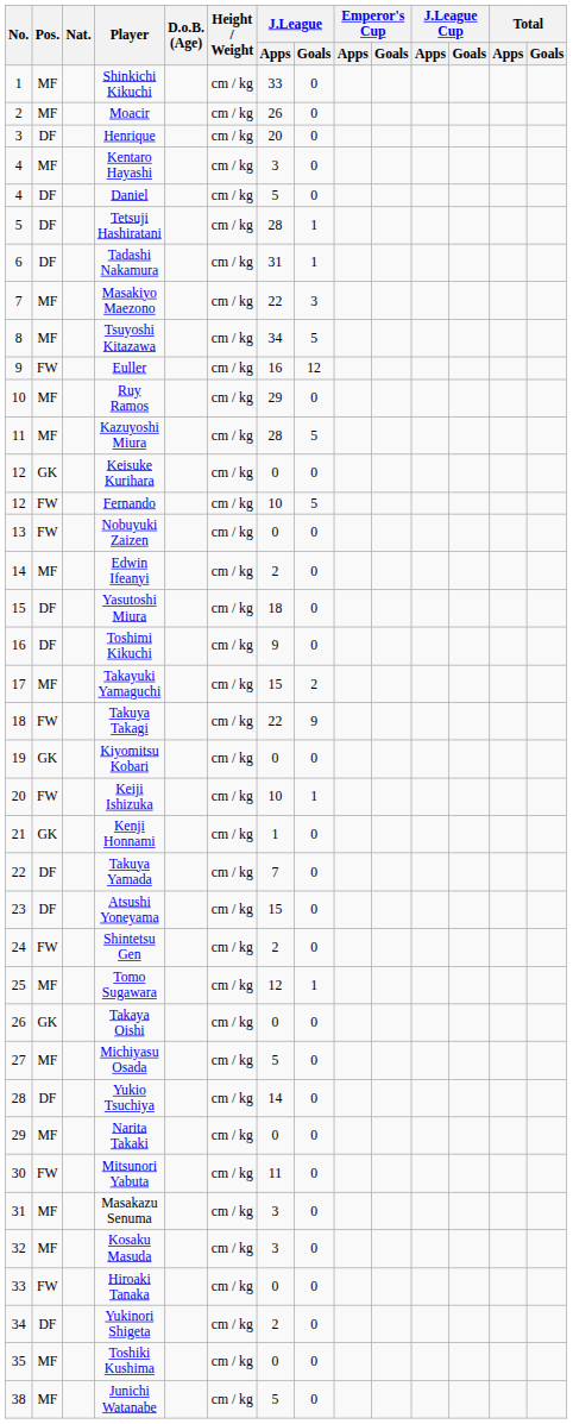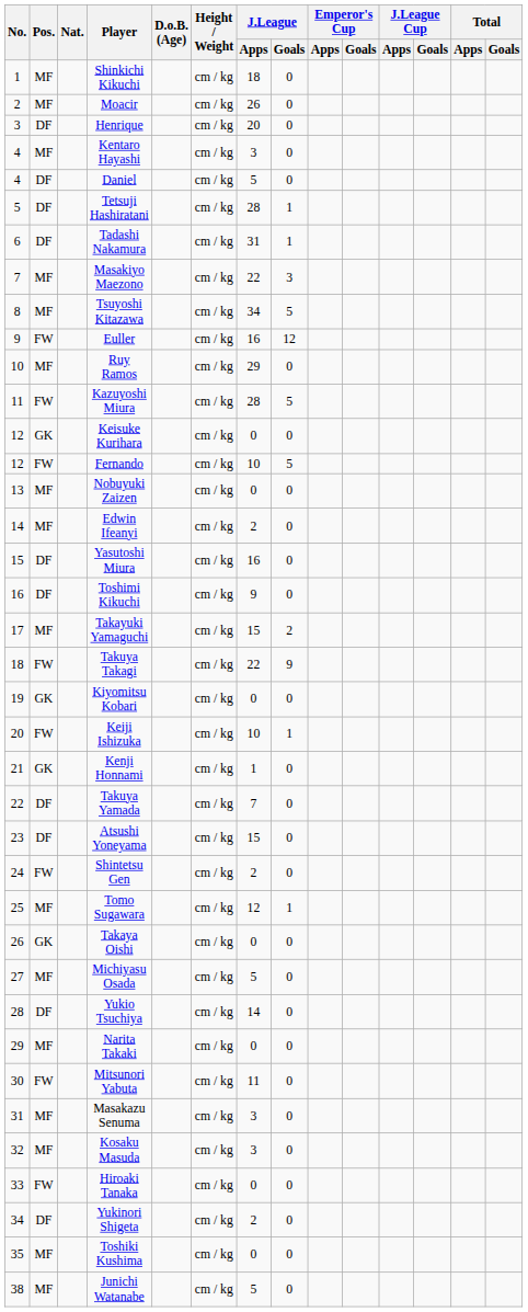 <table class="wikitable" style="text-align:center;">
 <tr>
 <th rowspan="2">No.</th>
 <th rowspan="2">Pos.</th>
 <th rowspan="2">Nat.</th>
 <th rowspan="2">Player</th>
 <th rowspan="2">D.o.B. (Age)</th>
 <th rowspan="2">Height / Weight</th>
 <th colspan="2"><a href='#'>J.League</a></th>
 <th colspan="2"><a href='#'>Emperor's Cup</a></th>
 <th colspan="2"><a href='#'>J.League Cup</a></th>
 <th colspan="2">Total</th>
 </tr>
 <tr>
 <th>Apps</th>
 <th>Goals</th>
 <th>Apps</th>
 <th>Goals</th>
 <th>Apps</th>
 <th>Goals</th>
 <th>Apps</th>
 <th>Goals</th>
 </tr>
 <tr>
 <td>1</td>
 <td>MF</td>
 <td></td>
 <td><a href='#'>Shinkichi Kikuchi</a></td>
 <td></td>
 <td>cm / kg</td>
-<td>33</td>
+<td>18</td>
 <td>0</td>
 <td></td>
 <td></td>
 <td></td>
 <td></td>
 <td></td>
 <td></td>
 </tr>
 <tr>
 <td>2</td>
 <td>MF</td>
 <td></td>
 <td><a href='#'>Moacir</a></td>
 <td></td>
 <td>cm / kg</td>
 <td>26</td>
 <td>0</td>
 <td></td>
 <td></td>
 <td></td>
 <td></td>
 <td></td>
 <td></td>
 </tr>
 <tr>
 <td>3</td>
 <td>DF</td>
 <td></td>
 <td><a href='#'>Henrique</a></td>
 <td></td>
 <td>cm / kg</td>
 <td>20</td>
 <td>0</td>
 <td></td>
 <td></td>
 <td></td>
 <td></td>
 <td></td>
 <td></td>
 </tr>
 <tr>
 <td>4</td>
 <td>MF</td>
 <td></td>
 <td><a href='#'>Kentaro Hayashi</a></td>
 <td></td>
 <td>cm / kg</td>
 <td>3</td>
 <td>0</td>
 <td></td>
 <td></td>
 <td></td>
 <td></td>
 <td></td>
 <td></td>
 </tr>
 <tr>
 <td>4</td>
 <td>DF</td>
 <td></td>
 <td><a href='#'>Daniel</a></td>
 <td></td>
 <td>cm / kg</td>
 <td>5</td>
 <td>0</td>
 <td></td>
 <td></td>
 <td></td>
 <td></td>
 <td></td>
 <td></td>
 </tr>
 <tr>
 <td>5</td>
 <td>DF</td>
 <td></td>
 <td><a href='#'>Tetsuji Hashiratani</a></td>
 <td></td>
 <td>cm / kg</td>
 <td>28</td>
 <td>1</td>
 <td></td>
 <td></td>
 <td></td>
 <td></td>
 <td></td>
 <td></td>
 </tr>
 <tr>
 <td>6</td>
 <td>DF</td>
 <td></td>
 <td><a href='#'>Tadashi Nakamura</a></td>
 <td></td>
 <td>cm / kg</td>
 <td>31</td>
 <td>1</td>
 <td></td>
 <td></td>
 <td></td>
 <td></td>
 <td></td>
 <td></td>
 </tr>
 <tr>
 <td>7</td>
 <td>MF</td>
 <td></td>
 <td><a href='#'>Masakiyo Maezono</a></td>
 <td></td>
 <td>cm / kg</td>
 <td>22</td>
 <td>3</td>
 <td></td>
 <td></td>
 <td></td>
 <td></td>
 <td></td>
 <td></td>
 </tr>
 <tr>
 <td>8</td>
 <td>MF</td>
 <td></td>
 <td><a href='#'>Tsuyoshi Kitazawa</a></td>
 <td></td>
 <td>cm / kg</td>
 <td>34</td>
 <td>5</td>
 <td></td>
 <td></td>
 <td></td>
 <td></td>
 <td></td>
 <td></td>
 </tr>
 <tr>
 <td>9</td>
 <td>FW</td>
 <td></td>
 <td><a href='#'>Euller</a></td>
 <td></td>
 <td>cm / kg</td>
 <td>16</td>
 <td>12</td>
 <td></td>
 <td></td>
 <td></td>
 <td></td>
 <td></td>
 <td></td>
 </tr>
 <tr>
 <td>10</td>
 <td>MF</td>
 <td></td>
 <td><a href='#'>Ruy Ramos</a></td>
 <td></td>
 <td>cm / kg</td>
 <td>29</td>
 <td>0</td>
 <td></td>
 <td></td>
 <td></td>
 <td></td>
 <td></td>
 <td></td>
 </tr>
 <tr>
 <td>11</td>
-<td>MF</td>
+<td>FW</td>
 <td></td>
 <td><a href='#'>Kazuyoshi Miura</a></td>
 <td></td>
 <td>cm / kg</td>
 <td>28</td>
 <td>5</td>
 <td></td>
 <td></td>
 <td></td>
 <td></td>
 <td></td>
 <td></td>
 </tr>
 <tr>
 <td>12</td>
 <td>GK</td>
 <td></td>
 <td><a href='#'>Keisuke Kurihara</a></td>
 <td></td>
 <td>cm / kg</td>
 <td>0</td>
 <td>0</td>
 <td></td>
 <td></td>
 <td></td>
 <td></td>
 <td></td>
 <td></td>
 </tr>
 <tr>
 <td>12</td>
 <td>FW</td>
 <td></td>
 <td><a href='#'>Fernando</a></td>
 <td></td>
 <td>cm / kg</td>
 <td>10</td>
 <td>5</td>
 <td></td>
 <td></td>
 <td></td>
 <td></td>
 <td></td>
 <td></td>
 </tr>
 <tr>
 <td>13</td>
-<td>FW</td>
+<td>MF</td>
 <td></td>
 <td><a href='#'>Nobuyuki Zaizen</a></td>
 <td></td>
 <td>cm / kg</td>
 <td>0</td>
 <td>0</td>
 <td></td>
 <td></td>
 <td></td>
 <td></td>
 <td></td>
 <td></td>
 </tr>
 <tr>
 <td>14</td>
 <td>MF</td>
 <td></td>
 <td><a href='#'>Edwin Ifeanyi</a></td>
 <td></td>
 <td>cm / kg</td>
 <td>2</td>
 <td>0</td>
 <td></td>
 <td></td>
 <td></td>
 <td></td>
 <td></td>
 <td></td>
 </tr>
 <tr>
 <td>15</td>
 <td>DF</td>
 <td></td>
 <td><a href='#'>Yasutoshi Miura</a></td>
 <td></td>
 <td>cm / kg</td>
-<td>18</td>
+<td>16</td>
 <td>0</td>
 <td></td>
 <td></td>
 <td></td>
 <td></td>
 <td></td>
 <td></td>
 </tr>
 <tr>
 <td>16</td>
 <td>DF</td>
 <td></td>
 <td><a href='#'>Toshimi Kikuchi</a></td>
 <td></td>
 <td>cm / kg</td>
 <td>9</td>
 <td>0</td>
 <td></td>
 <td></td>
 <td></td>
 <td></td>
 <td></td>
 <td></td>
 </tr>
 <tr>
 <td>17</td>
 <td>MF</td>
 <td></td>
 <td><a href='#'>Takayuki Yamaguchi</a></td>
 <td></td>
 <td>cm / kg</td>
 <td>15</td>
 <td>2</td>
 <td></td>
 <td></td>
 <td></td>
 <td></td>
 <td></td>
 <td></td>
 </tr>
 <tr>
 <td>18</td>
 <td>FW</td>
 <td></td>
 <td><a href='#'>Takuya Takagi</a></td>
 <td></td>
 <td>cm / kg</td>
 <td>22</td>
 <td>9</td>
 <td></td>
 <td></td>
 <td></td>
 <td></td>
 <td></td>
 <td></td>
 </tr>
 <tr>
 <td>19</td>
 <td>GK</td>
 <td></td>
 <td><a href='#'>Kiyomitsu Kobari</a></td>
 <td></td>
 <td>cm / kg</td>
 <td>0</td>
 <td>0</td>
 <td></td>
 <td></td>
 <td></td>
 <td></td>
 <td></td>
 <td></td>
 </tr>
 <tr>
 <td>20</td>
 <td>FW</td>
 <td></td>
 <td><a href='#'>Keiji Ishizuka</a></td>
 <td></td>
 <td>cm / kg</td>
 <td>10</td>
 <td>1</td>
 <td></td>
 <td></td>
 <td></td>
 <td></td>
 <td></td>
 <td></td>
 </tr>
 <tr>
 <td>21</td>
 <td>GK</td>
 <td></td>
 <td><a href='#'>Kenji Honnami</a></td>
 <td></td>
 <td>cm / kg</td>
 <td>1</td>
 <td>0</td>
 <td></td>
 <td></td>
 <td></td>
 <td></td>
 <td></td>
 <td></td>
 </tr>
 <tr>
 <td>22</td>
 <td>DF</td>
 <td></td>
 <td><a href='#'>Takuya Yamada</a></td>
 <td></td>
 <td>cm / kg</td>
 <td>7</td>
 <td>0</td>
 <td></td>
 <td></td>
 <td></td>
 <td></td>
 <td></td>
 <td></td>
 </tr>
 <tr>
 <td>23</td>
 <td>DF</td>
 <td></td>
 <td><a href='#'>Atsushi Yoneyama</a></td>
 <td></td>
 <td>cm / kg</td>
 <td>15</td>
 <td>0</td>
 <td></td>
 <td></td>
 <td></td>
 <td></td>
 <td></td>
 <td></td>
 </tr>
 <tr>
 <td>24</td>
 <td>FW</td>
 <td></td>
 <td><a href='#'>Shintetsu Gen</a></td>
 <td></td>
 <td>cm / kg</td>
 <td>2</td>
 <td>0</td>
 <td></td>
 <td></td>
 <td></td>
 <td></td>
 <td></td>
 <td></td>
 </tr>
 <tr>
 <td>25</td>
 <td>MF</td>
 <td></td>
 <td><a href='#'>Tomo Sugawara</a></td>
 <td></td>
 <td>cm / kg</td>
 <td>12</td>
 <td>1</td>
 <td></td>
 <td></td>
 <td></td>
 <td></td>
 <td></td>
 <td></td>
 </tr>
 <tr>
 <td>26</td>
 <td>GK</td>
 <td></td>
 <td><a href='#'>Takaya Oishi</a></td>
 <td></td>
 <td>cm / kg</td>
 <td>0</td>
 <td>0</td>
 <td></td>
 <td></td>
 <td></td>
 <td></td>
 <td></td>
 <td></td>
 </tr>
 <tr>
 <td>27</td>
 <td>MF</td>
 <td></td>
 <td><a href='#'>Michiyasu Osada</a></td>
 <td></td>
 <td>cm / kg</td>
 <td>5</td>
 <td>0</td>
 <td></td>
 <td></td>
 <td></td>
 <td></td>
 <td></td>
 <td></td>
 </tr>
 <tr>
 <td>28</td>
 <td>DF</td>
 <td></td>
 <td><a href='#'>Yukio Tsuchiya</a></td>
 <td></td>
 <td>cm / kg</td>
 <td>14</td>
 <td>0</td>
 <td></td>
 <td></td>
 <td></td>
 <td></td>
 <td></td>
 <td></td>
 </tr>
 <tr>
 <td>29</td>
 <td>MF</td>
 <td></td>
 <td><a href='#'>Narita Takaki</a></td>
 <td></td>
 <td>cm / kg</td>
 <td>0</td>
 <td>0</td>
 <td></td>
 <td></td>
 <td></td>
 <td></td>
 <td></td>
 <td></td>
 </tr>
 <tr>
 <td>30</td>
 <td>FW</td>
 <td></td>
 <td><a href='#'>Mitsunori Yabuta</a></td>
 <td></td>
 <td>cm / kg</td>
 <td>11</td>
 <td>0</td>
 <td></td>
 <td></td>
 <td></td>
 <td></td>
 <td></td>
 <td></td>
 </tr>
 <tr>
 <td>31</td>
 <td>MF</td>
 <td></td>
 <td>Masakazu Senuma</td>
 <td></td>
 <td>cm / kg</td>
 <td>3</td>
 <td>0</td>
 <td></td>
 <td></td>
 <td></td>
 <td></td>
 <td></td>
 <td></td>
 </tr>
 <tr>
 <td>32</td>
 <td>MF</td>
 <td></td>
 <td><a href='#'>Kosaku Masuda</a></td>
 <td></td>
 <td>cm / kg</td>
 <td>3</td>
 <td>0</td>
 <td></td>
 <td></td>
 <td></td>
 <td></td>
 <td></td>
 <td></td>
 </tr>
 <tr>
 <td>33</td>
 <td>FW</td>
 <td></td>
 <td><a href='#'>Hiroaki Tanaka</a></td>
 <td></td>
 <td>cm / kg</td>
 <td>0</td>
 <td>0</td>
 <td></td>
 <td></td>
 <td></td>
 <td></td>
 <td></td>
 <td></td>
 </tr>
 <tr>
 <td>34</td>
 <td>DF</td>
 <td></td>
 <td><a href='#'>Yukinori Shigeta</a></td>
 <td></td>
 <td>cm / kg</td>
 <td>2</td>
 <td>0</td>
 <td></td>
 <td></td>
 <td></td>
 <td></td>
 <td></td>
 <td></td>
 </tr>
 <tr>
 <td>35</td>
 <td>MF</td>
 <td></td>
 <td><a href='#'>Toshiki Kushima</a></td>
 <td></td>
 <td>cm / kg</td>
 <td>0</td>
 <td>0</td>
 <td></td>
 <td></td>
 <td></td>
 <td></td>
 <td></td>
 <td></td>
 </tr>
 <tr>
 <td>38</td>
 <td>MF</td>
 <td></td>
 <td><a href='#'>Junichi Watanabe</a></td>
 <td></td>
 <td>cm / kg</td>
 <td>5</td>
 <td>0</td>
 <td></td>
 <td></td>
 <td></td>
 <td></td>
 <td></td>
 <td></td>
 </tr>
 </table>
